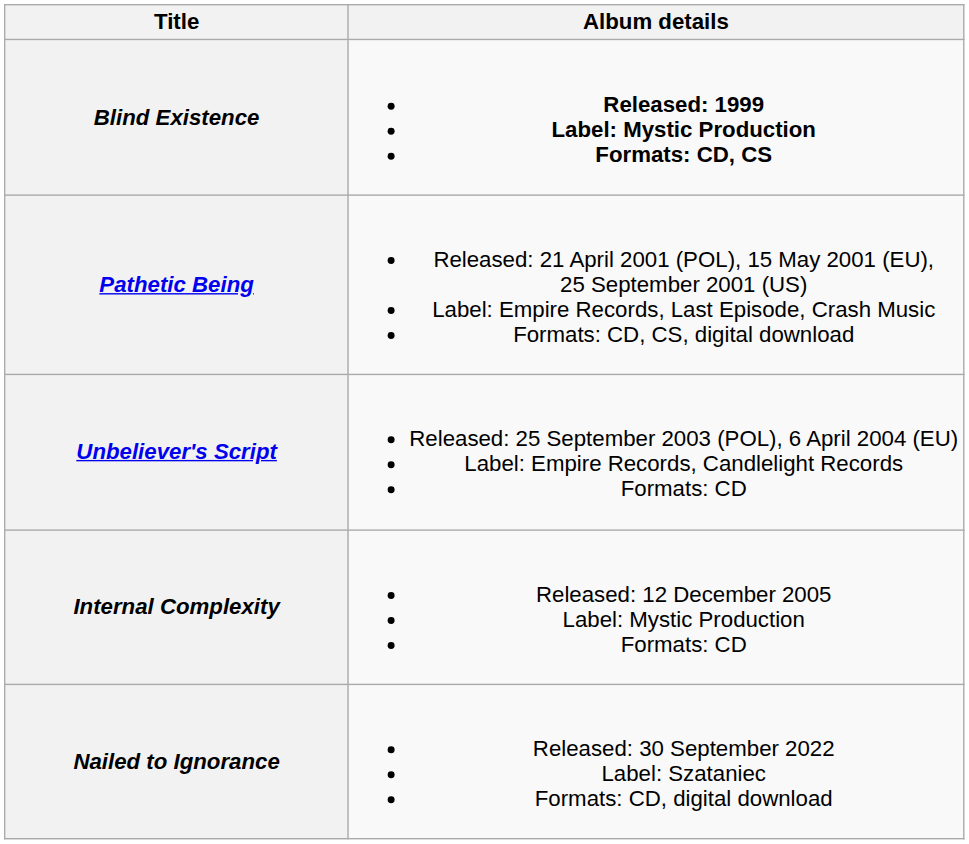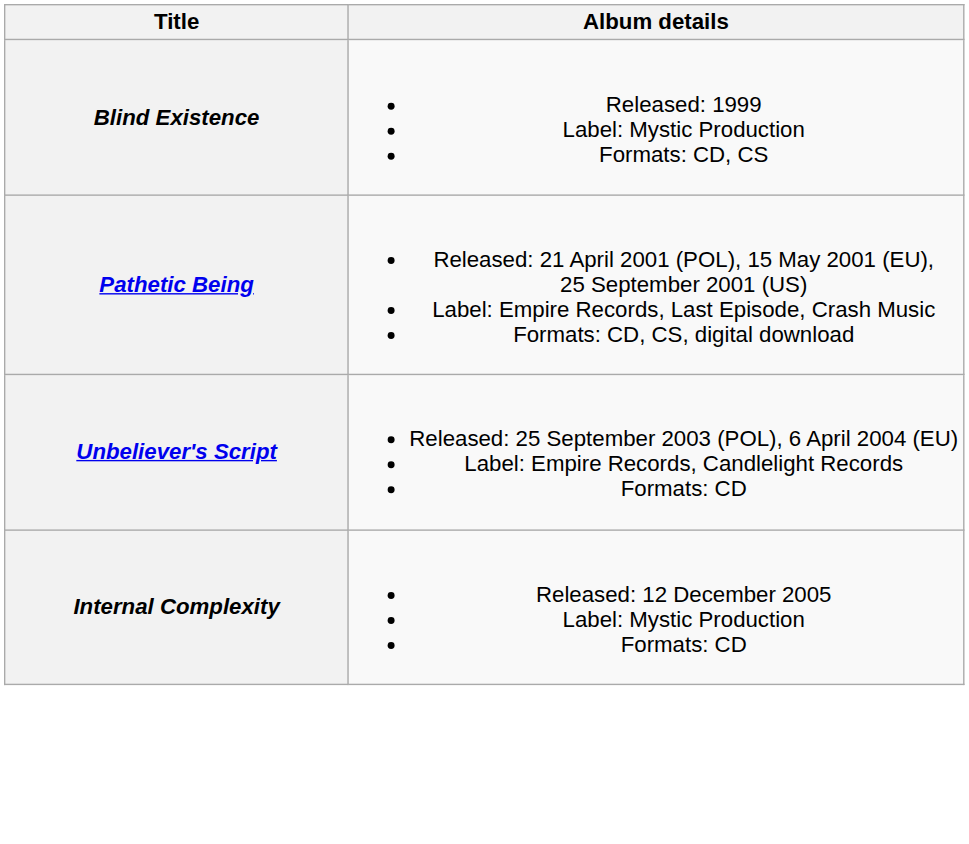 <table class="wikitable plainrowheaders" style="text-align:center;">
 <tr>
 <th scope="col" style="width:15em;">Title</th>
 <th scope="col">Album details</th>
 </tr>
 <tr>
 <th scope="row"><em>Blind Existence</em></th>
-<td><strong><br><ul><li>Released: 1999</li><li>Label: Mystic Production</li><li>Formats: CD, CS</li></ul></strong></td>
+<td><br><ul><li>Released: 1999</li><li>Label: Mystic Production</li><li>Formats: CD, CS</li></ul></td>
 </tr>
 <tr>
 <th scope="row"><em><a href='#'>Pathetic Being</a></em></th>
 <td><br><ul><li>Released: 21 April 2001 (POL),  15 May 2001 (EU),<br>25 September 2001 (US)</li><li>Label: Empire Records, Last Episode, Crash Music</li><li>Formats: CD, CS, digital download</li></ul></td>
 </tr>
 <tr>
 <th scope="row"><em><a href='#'>Unbeliever's Script</a></em></th>
 <td><br><ul><li>Released: 25 September 2003 (POL), 6 April 2004 (EU)</li><li>Label: Empire Records, Candlelight Records</li><li>Formats: CD</li></ul></td>
 </tr>
 <tr>
 <th scope="row"><em>Internal Complexity</em></th>
 <td><br><ul><li>Released: 12 December 2005</li><li>Label: Mystic Production</li><li>Formats: CD</li></ul></td>
 </tr>
-<tr>
-<th scope="row"><em>Nailed to Ignorance</em></th>
-<td><br><ul><li>Released: 30 September 2022</li><li>Label: Szataniec</li><li>Formats: CD, digital download</li></ul></td>
-</tr>
 </table>
